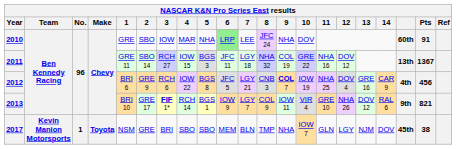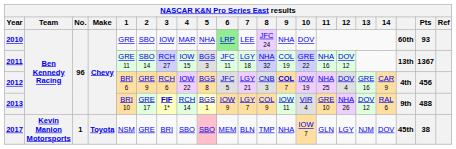 <table class="wikitable" style="text-align:center; font-size:75%">
 <tr>
 <th colspan="21"><a href='#'>NASCAR K&N Pro Series East</a> results</th>
 </tr>
 <tr>
 <th>Year</th>
 <th>Team</th>
 <th>No.</th>
 <th>Make</th>
 <th>1</th>
 <th>2</th>
 <th>3</th>
 <th>4</th>
 <th>5</th>
 <th>6</th>
 <th>7</th>
 <th>8</th>
 <th>9</th>
 <th>10</th>
 <th>11</th>
 <th>12</th>
 <th>13</th>
 <th>14</th>
 <th></th>
 <th>Pts</th>
 <th>Ref</th>
 </tr>
 <tr>
 <th><a href='#'>2010</a></th>
 <th rowspan="4"><a href='#'>Ben Kennedy Racing</a></th>
 <th rowspan="4">96</th>
 <th rowspan="4"><a href='#'>Chevy</a></th>
 <td><a href='#'>GRE</a></td>
 <td><a href='#'>SBO</a></td>
 <td><a href='#'>IOW</a></td>
 <td><a href='#'>MAR</a></td>
 <td><a href='#'>NHA</a></td>
 <td style="background: lightgreen;"><a href='#'>LRP</a></td>
 <td><a href='#'>LEE</a></td>
 <td style="background:#EFCFFF;"><a href='#'>JFC</a><br><small>24</small></td>
 <td><a href='#'>NHA</a></td>
 <td><a href='#'>DOV</a></td>
 <td colspan="4"></td>
 <th>60th</th>
-<th>91</th>
+<th>93</th>
 <th></th>
 </tr>
 <tr>
 <th><a href='#'>2011</a></th>
 <td style="background:#DFFFDF;"><a href='#'>GRE</a><br><small>11</small></td>
 <td style="background:#DFFFDF;"><a href='#'>SBO</a><br><small>14</small></td>
 <td style="background:#CFCFFF;"><a href='#'>RCH</a><br><small>27</small></td>
 <td style="background:#DFFFDF;"><a href='#'>IOW</a><br><small>15</small></td>
 <td style="background:#DFDFDF;"><a href='#'>BGS</a><br><small>3</small></td>
 <td style="background:#DFFFDF;"><a href='#'>JFC</a><br><small>11</small></td>
 <td style="background:#DFFFDF;"><a href='#'>LGY</a><br><small>18</small></td>
 <td style="background:#CFCFFF;"><a href='#'>NHA</a><br><small>32</small></td>
 <td style="background:#DFFFDF;"><a href='#'>COL</a><br><small>19</small></td>
 <td style="background:#CFCFFF;"><a href='#'>GRE</a><br><small>22</small></td>
 <td style="background:#DFFFDF;"><a href='#'>NHA</a><br><small>16</small></td>
 <td style="background:#DFFFDF;"><a href='#'>DOV</a><br><small>12</small></td>
 <td colspan="2"></td>
 <th>13th</th>
 <th>1367</th>
 <th></th>
 </tr>
 <tr>
 <th><a href='#'>2012</a></th>
 <td style="background:#FFDF9F;"><a href='#'>BRI</a><br><small>6</small></td>
 <td style="background:#FFDF9F;"><a href='#'>GRE</a><br><small>9</small></td>
 <td style="background:#FFDF9F;"><a href='#'>RCH</a><br><small>6</small></td>
 <td style="background:#EFCFFF;"><a href='#'>IOW</a><br><small>22</small></td>
 <td style="background:#FFDF9F;"><a href='#'>BGS</a><br><small>8</small></td>
 <td style="background:#DFDFDF;"><a href='#'>JFC</a><br><small>5</small></td>
 <td style="background:#EFCFFF;"><a href='#'>LGY</a><br><small>21</small></td>
 <td style="background:#DFDFDF;"><a href='#'>CNB</a><br><small>3</small></td>
 <td style="background:#FFDF9F;"><strong><a href='#'>COL</a></strong><br><small>7</small></td>
 <td style="background:#EFCFFF;"><a href='#'>IOW</a><br><small>19</small></td>
 <td style="background:#EFCFFF;"><a href='#'>NHA</a><br><small>25</small></td>
 <td style="background:#DFDFDF;"><a href='#'>DOV</a><br><small>4</small></td>
 <td style="background:#DFFFDF;"><a href='#'>GRE</a><br><small>16</small></td>
 <td style="background:#FFDF9F;"><a href='#'>CAR</a><br><small>9</small></td>
 <th>4th</th>
 <th>456</th>
 <th></th>
 </tr>
 <tr>
 <th><a href='#'>2013</a></th>
 <td style="background:#FFDF9F;"><a href='#'>BRI</a><br><small>10</small></td>
 <td style="background:#DFFFDF;"><a href='#'>GRE</a><br><small>17</small></td>
 <td style="background:#FFFFBF;"><strong><a href='#'>FIF</a></strong><br><small>1*</small></td>
 <td style="background:#DFFFDF;"><a href='#'>RCH</a><br><small>14</small></td>
 <td style="background:#FFFFBF;"><a href='#'>BGS</a><br><small>1</small></td>
 <td style="background:#FFDF9F;"><a href='#'>IOW</a><br><small>9</small></td>
 <td style="background:#FFDF9F;"><a href='#'>LGY</a><br><small>7</small></td>
 <td style="background:#FFDF9F;"><a href='#'>COL</a><br><small>9</small></td>
 <td style="background:#DFFFDF;"><a href='#'>IOW</a><br><small>11</small></td>
 <td style="background:#DFDFDF;"><a href='#'>VIR</a><br><small>4</small></td>
 <td style="background:#FFDF9F;"><a href='#'>GRE</a><br><small>10</small></td>
 <td style="background:#EFCFFF;"><a href='#'>NHA</a><br><small>26</small></td>
 <td style="background:#DFFFDF;"><a href='#'>DOV</a><br><small>12</small></td>
 <td style="background:#FFDF9F;"><a href='#'>RAL</a><br><small>6</small></td>
 <th>9th</th>
-<th>821</th>
+<th>488</th>
 <th></th>
 </tr>
 <tr>
 <th><a href='#'>2017</a></th>
 <th><a href='#'>Kevin Manion Motorsports</a></th>
 <th>1</th>
 <th><a href='#'>Toyota</a></th>
 <td><a href='#'>NSM</a></td>
 <td><a href='#'>GRE</a></td>
 <td><a href='#'>BRI</a></td>
 <td><a href='#'>SBO</a></td>
-<td><a href='#'>SBO</a></td>
+<td style="background: pink;"><a href='#'>SBO</a></td>
 <td><a href='#'>MEM</a></td>
 <td><a href='#'>BLN</a></td>
 <td><a href='#'>TMP</a></td>
 <td><a href='#'>NHA</a></td>
 <td style="background:#FFDF9F;"><a href='#'>IOW</a><br><small>7</small></td>
 <td><a href='#'>GLN</a></td>
 <td><a href='#'>LGY</a></td>
 <td><a href='#'>NJM</a></td>
 <td><a href='#'>DOV</a></td>
 <th>45th</th>
 <th>38</th>
 <th></th>
 </tr>
 </table>
